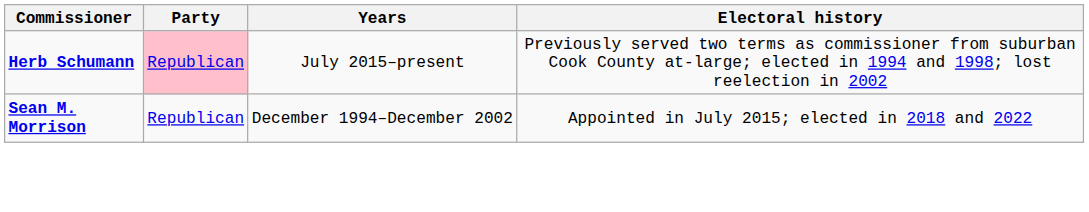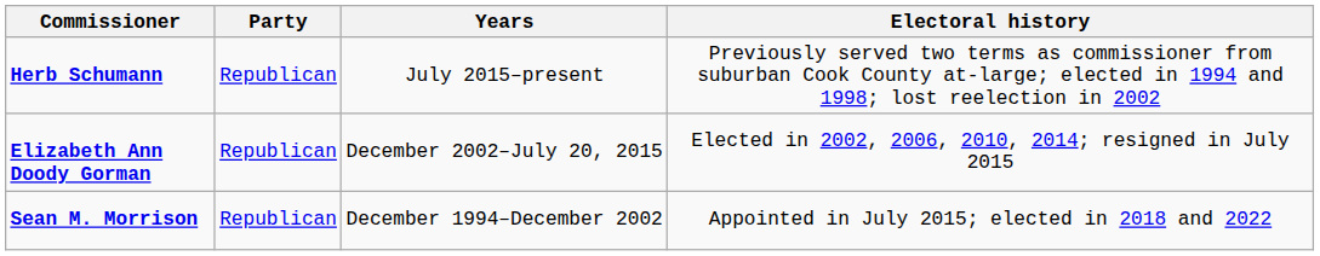 <table class=wikitable style="text-align:center">
 <tr>
 <th>Commissioner</th>
 <th>Party</th>
 <th>Years</th>
 <th>Electoral history</th>
 </tr>
 <tr style="height:3em">
 <td align=left><strong><a href='#'>Herb Schumann</a></strong></td>
-<td style="background: pink;"><a href='#'>Republican</a></td>
+<td><a href='#'>Republican</a></td>
 <td nowrap>July 2015–present</td>
 <td>Previously served two terms as commissioner from suburban Cook County at-large; elected in <a href='#'>1994</a> and <a href='#'>1998</a>; lost reelection in <a href='#'>2002</a></td>
+</tr>
+<tr style="height:3em">
+<td align=left><br><strong><a href='#'>Elizabeth Ann Doody Gorman</a></strong></td>
+<td><a href='#'>Republican</a></td>
+<td nowrap>December 2002–July 20, 2015</td>
+<td>Elected in <a href='#'>2002</a>, <a href='#'>2006</a>, <a href='#'>2010</a>, <a href='#'>2014</a>; resigned in July 2015</td>
 </tr>
 <tr style="height:3em">
 <td align=left><strong><a href='#'>Sean M. Morrison</a></strong></td>
 <td><a href='#'>Republican</a></td>
 <td nowrap>December 1994–December 2002</td>
 <td>Appointed in July 2015; elected in <a href='#'>2018</a> and <a href='#'>2022</a></td>
 </tr>
 </table>
